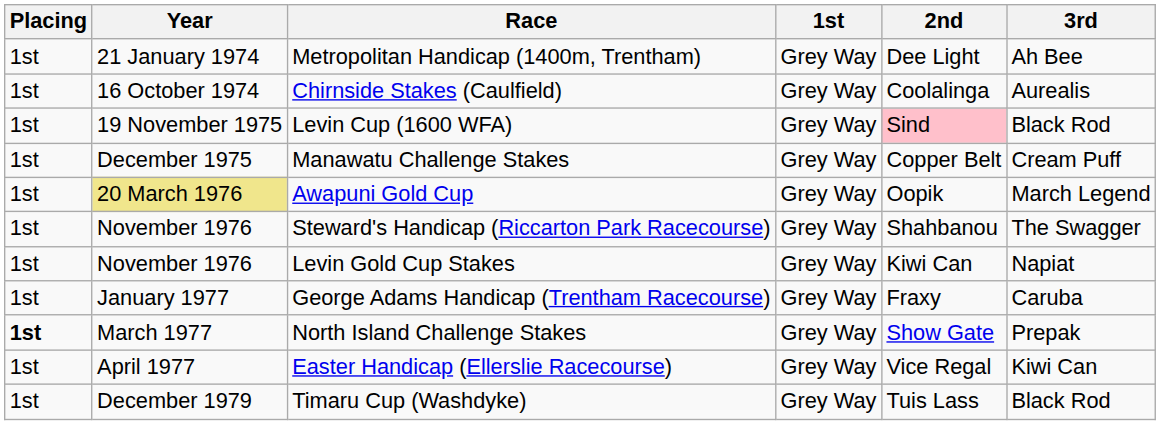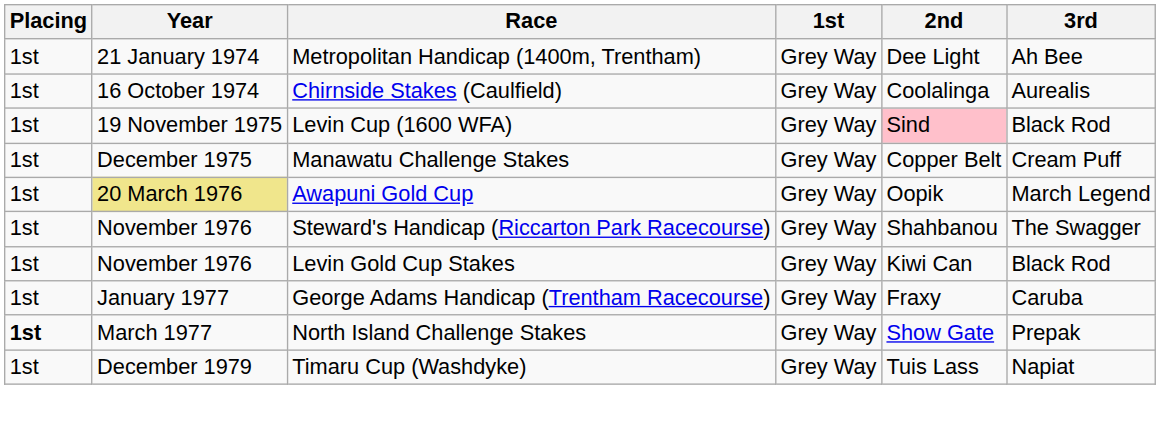 <table class="sortable wikitable">
 <tr>
 <th>Placing</th>
 <th>Year</th>
 <th>Race</th>
 <th>1st</th>
 <th>2nd</th>
 <th>3rd</th>
 </tr>
 <tr>
 <td>1st</td>
 <td>21 January 1974</td>
 <td>Metropolitan Handicap (1400m, Trentham)</td>
 <td>Grey Way</td>
 <td>Dee Light</td>
 <td>Ah Bee</td>
 </tr>
 <tr>
 <td>1st</td>
 <td>16 October 1974</td>
 <td><a href='#'>Chirnside Stakes</a> (Caulfield)</td>
 <td>Grey Way</td>
 <td>Coolalinga</td>
 <td>Aurealis</td>
 </tr>
 <tr>
 <td>1st</td>
 <td>19 November 1975</td>
 <td>Levin Cup (1600 WFA)</td>
 <td>Grey Way</td>
 <td style="background: pink;">Sind</td>
 <td>Black Rod</td>
 </tr>
 <tr>
 <td>1st</td>
 <td>December 1975</td>
 <td>Manawatu Challenge Stakes</td>
 <td>Grey Way</td>
 <td>Copper Belt</td>
 <td>Cream Puff</td>
 </tr>
 <tr>
 <td>1st</td>
 <td style="background: khaki;">20 March 1976</td>
 <td><a href='#'>Awapuni Gold Cup</a></td>
 <td>Grey Way</td>
 <td>Oopik</td>
 <td>March Legend</td>
 </tr>
 <tr>
 <td>1st</td>
 <td>November 1976</td>
 <td>Steward's Handicap (<a href='#'>Riccarton Park Racecourse</a>)</td>
 <td>Grey Way</td>
 <td>Shahbanou</td>
 <td>The Swagger</td>
 </tr>
 <tr>
 <td>1st</td>
 <td>November 1976</td>
 <td>Levin Gold Cup Stakes</td>
 <td>Grey Way</td>
 <td>Kiwi Can</td>
-<td>Napiat</td>
+<td>Black Rod</td>
 </tr>
 <tr>
 <td>1st</td>
 <td>January 1977</td>
 <td>George Adams Handicap (<a href='#'>Trentham Racecourse</a>)</td>
 <td>Grey Way</td>
 <td>Fraxy</td>
 <td>Caruba</td>
 </tr>
 <tr>
 <td><strong>1st</strong></td>
 <td>March 1977</td>
 <td>North Island Challenge Stakes</td>
 <td>Grey Way</td>
 <td><a href='#'>Show Gate</a></td>
 <td>Prepak</td>
 </tr>
 <tr>
 <td>1st</td>
-<td>April 1977</td>
-<td><a href='#'>Easter Handicap</a> (<a href='#'>Ellerslie Racecourse</a>)</td>
-<td>Grey Way</td>
-<td>Vice Regal</td>
-<td>Kiwi Can</td>
-</tr>
-<tr>
-<td>1st</td>
 <td>December 1979</td>
 <td>Timaru Cup (Washdyke)</td>
 <td>Grey Way</td>
 <td>Tuis Lass</td>
-<td>Black Rod</td>
+<td>Napiat</td>
 </tr>
 </table>
